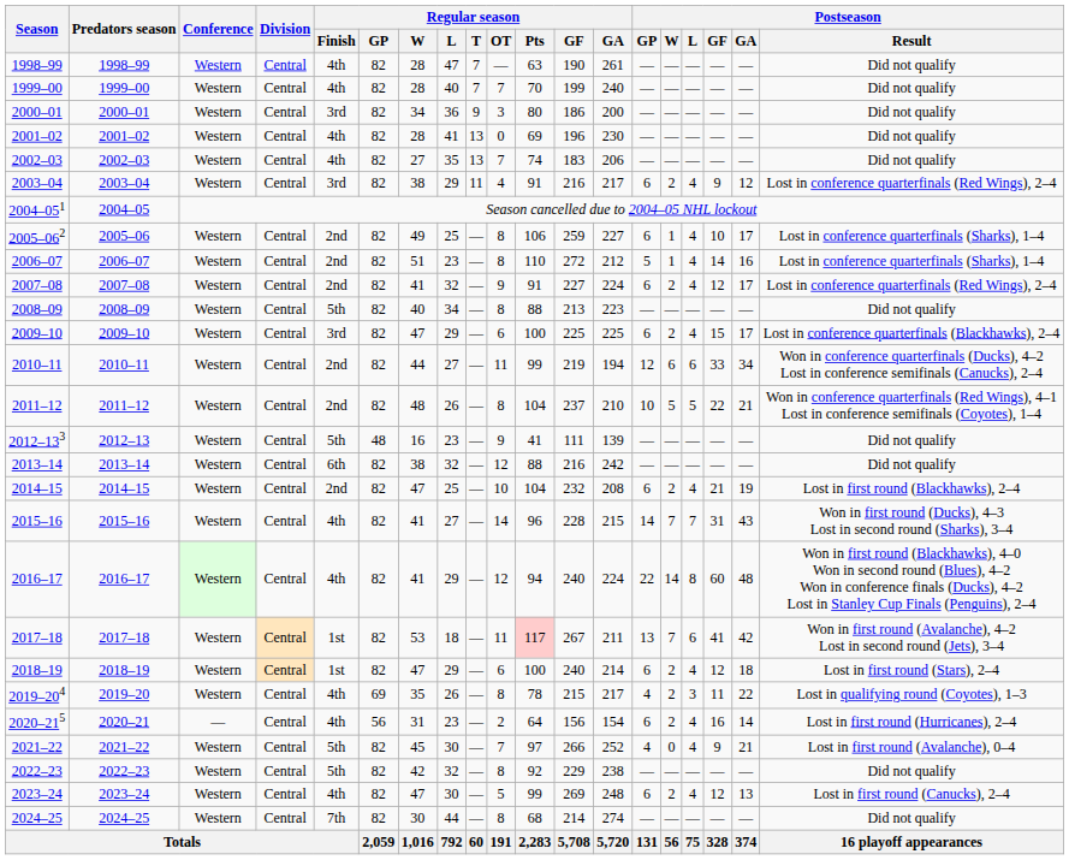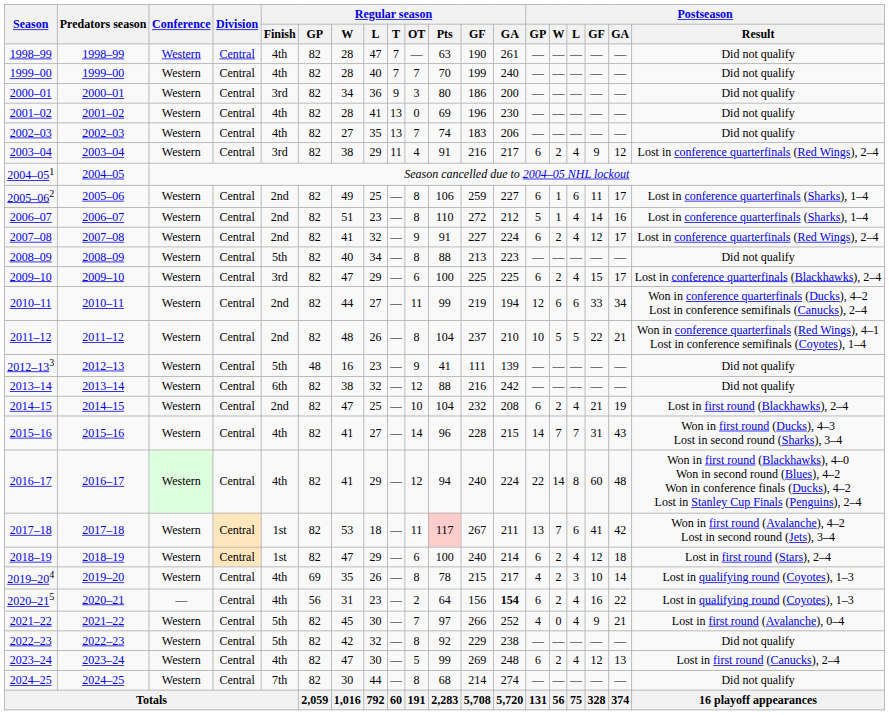 <table class="wikitable" style="text-align:center; font-size: 95%">
 <tr>
 <th rowspan="2"><a href='#'>Season</a></th>
 <th rowspan="2">Predators season</th>
 <th rowspan="2"><a href='#'>Conference</a></th>
 <th rowspan="2"><a href='#'>Division</a></th>
 <th colspan="9"><a href='#'>Regular season</a></th>
 <th colspan="6"><a href='#'>Postseason</a></th>
 </tr>
 <tr>
 <th>Finish</th>
 <th>GP</th>
 <th>W</th>
 <th>L</th>
 <th>T</th>
 <th>OT</th>
 <th>Pts</th>
 <th>GF</th>
 <th>GA</th>
 <th>GP</th>
 <th>W</th>
 <th>L</th>
 <th>GF</th>
 <th>GA</th>
 <th>Result</th>
 </tr>
 <tr>
 <td><a href='#'>1998–99</a></td>
 <td><a href='#'>1998–99</a></td>
 <td><a href='#'>Western</a></td>
 <td><a href='#'>Central</a></td>
 <td>4th</td>
 <td>82</td>
 <td>28</td>
 <td>47</td>
 <td>7</td>
 <td>—</td>
 <td>63</td>
 <td>190</td>
 <td>261</td>
 <td>—</td>
 <td>—</td>
 <td>—</td>
 <td>—</td>
 <td>—</td>
 <td>Did not qualify</td>
 </tr>
 <tr>
 <td><a href='#'>1999–00</a></td>
 <td><a href='#'>1999–00</a></td>
 <td>Western</td>
 <td>Central</td>
 <td>4th</td>
 <td>82</td>
 <td>28</td>
 <td>40</td>
 <td>7</td>
 <td>7</td>
 <td>70</td>
 <td>199</td>
 <td>240</td>
 <td>—</td>
 <td>—</td>
 <td>—</td>
 <td>—</td>
 <td>—</td>
 <td>Did not qualify</td>
 </tr>
 <tr>
 <td><a href='#'>2000–01</a></td>
 <td><a href='#'>2000–01</a></td>
 <td>Western</td>
 <td>Central</td>
 <td>3rd</td>
 <td>82</td>
 <td>34</td>
 <td>36</td>
 <td>9</td>
 <td>3</td>
 <td>80</td>
 <td>186</td>
 <td>200</td>
 <td>—</td>
 <td>—</td>
 <td>—</td>
 <td>—</td>
 <td>—</td>
 <td>Did not qualify</td>
 </tr>
 <tr>
 <td><a href='#'>2001–02</a></td>
 <td><a href='#'>2001–02</a></td>
 <td>Western</td>
 <td>Central</td>
 <td>4th</td>
 <td>82</td>
 <td>28</td>
 <td>41</td>
 <td>13</td>
 <td>0</td>
 <td>69</td>
 <td>196</td>
 <td>230</td>
 <td>—</td>
 <td>—</td>
 <td>—</td>
 <td>—</td>
 <td>—</td>
 <td>Did not qualify</td>
 </tr>
 <tr>
 <td><a href='#'>2002–03</a></td>
 <td><a href='#'>2002–03</a></td>
 <td>Western</td>
 <td>Central</td>
 <td>4th</td>
 <td>82</td>
 <td>27</td>
 <td>35</td>
 <td>13</td>
 <td>7</td>
 <td>74</td>
 <td>183</td>
 <td>206</td>
 <td>—</td>
 <td>—</td>
 <td>—</td>
 <td>—</td>
 <td>—</td>
 <td>Did not qualify</td>
 </tr>
 <tr>
 <td><a href='#'>2003–04</a></td>
 <td><a href='#'>2003–04</a></td>
 <td>Western</td>
 <td>Central</td>
 <td>3rd</td>
 <td>82</td>
 <td>38</td>
 <td>29</td>
 <td>11</td>
 <td>4</td>
 <td>91</td>
 <td>216</td>
 <td>217</td>
 <td>6</td>
 <td>2</td>
 <td>4</td>
 <td>9</td>
 <td>12</td>
 <td>Lost in <a href='#'>conference quarterfinals</a> (<a href='#'>Red Wings</a>), 2–4</td>
 </tr>
 <tr>
 <td><a href='#'>2004–05</a><sup>1</sup></td>
 <td><a href='#'>2004–05</a></td>
 <td colspan="17"><em>Season cancelled due to <a href='#'>2004–05 NHL lockout</a></em></td>
 </tr>
 <tr>
 <td><a href='#'>2005–06</a><sup>2</sup></td>
 <td><a href='#'>2005–06</a></td>
 <td>Western</td>
 <td>Central</td>
 <td>2nd</td>
 <td>82</td>
 <td>49</td>
 <td>25</td>
 <td>—</td>
 <td>8</td>
 <td>106</td>
 <td>259</td>
 <td>227</td>
 <td>6</td>
 <td>1</td>
-<td>4</td>
-<td>10</td>
+<td>6</td>
+<td>11</td>
 <td>17</td>
 <td>Lost in <a href='#'>conference quarterfinals</a> (<a href='#'>Sharks</a>), 1–4</td>
 </tr>
 <tr>
 <td><a href='#'>2006–07</a></td>
 <td><a href='#'>2006–07</a></td>
 <td>Western</td>
 <td>Central</td>
 <td>2nd</td>
 <td>82</td>
 <td>51</td>
 <td>23</td>
 <td>—</td>
 <td>8</td>
 <td>110</td>
 <td>272</td>
 <td>212</td>
 <td>5</td>
 <td>1</td>
 <td>4</td>
 <td>14</td>
 <td>16</td>
 <td>Lost in <a href='#'>conference quarterfinals</a> (<a href='#'>Sharks</a>), 1–4</td>
 </tr>
 <tr>
 <td><a href='#'>2007–08</a></td>
 <td><a href='#'>2007–08</a></td>
 <td>Western</td>
 <td>Central</td>
 <td>2nd</td>
 <td>82</td>
 <td>41</td>
 <td>32</td>
 <td>—</td>
 <td>9</td>
 <td>91</td>
 <td>227</td>
 <td>224</td>
 <td>6</td>
 <td>2</td>
 <td>4</td>
 <td>12</td>
 <td>17</td>
 <td>Lost in <a href='#'>conference quarterfinals</a> (<a href='#'>Red Wings</a>), 2–4</td>
 </tr>
 <tr>
 <td><a href='#'>2008–09</a></td>
 <td><a href='#'>2008–09</a></td>
 <td>Western</td>
 <td>Central</td>
 <td>5th</td>
 <td>82</td>
 <td>40</td>
 <td>34</td>
 <td>—</td>
 <td>8</td>
 <td>88</td>
 <td>213</td>
 <td>223</td>
 <td>—</td>
 <td>—</td>
 <td>—</td>
 <td>—</td>
 <td>—</td>
 <td>Did not qualify</td>
 </tr>
 <tr>
 <td><a href='#'>2009–10</a></td>
 <td><a href='#'>2009–10</a></td>
 <td>Western</td>
 <td>Central</td>
 <td>3rd</td>
 <td>82</td>
 <td>47</td>
 <td>29</td>
 <td>—</td>
 <td>6</td>
 <td>100</td>
 <td>225</td>
 <td>225</td>
 <td>6</td>
 <td>2</td>
 <td>4</td>
 <td>15</td>
 <td>17</td>
 <td>Lost in <a href='#'>conference quarterfinals</a> (<a href='#'>Blackhawks</a>), 2–4</td>
 </tr>
 <tr>
 <td><a href='#'>2010–11</a></td>
 <td><a href='#'>2010–11</a></td>
 <td>Western</td>
 <td>Central</td>
 <td>2nd</td>
 <td>82</td>
 <td>44</td>
 <td>27</td>
 <td>—</td>
 <td>11</td>
 <td>99</td>
 <td>219</td>
 <td>194</td>
 <td>12</td>
 <td>6</td>
 <td>6</td>
 <td>33</td>
 <td>34</td>
 <td>Won in <a href='#'>conference quarterfinals</a> (<a href='#'>Ducks</a>), 4–2<br>Lost in conference semifinals (<a href='#'>Canucks</a>), 2–4</td>
 </tr>
 <tr>
 <td><a href='#'>2011–12</a></td>
 <td><a href='#'>2011–12</a></td>
 <td>Western</td>
 <td>Central</td>
 <td>2nd</td>
 <td>82</td>
 <td>48</td>
 <td>26</td>
 <td>—</td>
 <td>8</td>
 <td>104</td>
 <td>237</td>
 <td>210</td>
 <td>10</td>
 <td>5</td>
 <td>5</td>
 <td>22</td>
 <td>21</td>
 <td>Won in <a href='#'>conference quarterfinals</a> (<a href='#'>Red Wings</a>), 4–1<br>Lost in conference semifinals (<a href='#'>Coyotes</a>), 1–4</td>
 </tr>
 <tr>
 <td><a href='#'>2012–13</a><sup>3</sup></td>
 <td><a href='#'>2012–13</a></td>
 <td>Western</td>
 <td>Central</td>
 <td>5th</td>
 <td>48</td>
 <td>16</td>
 <td>23</td>
 <td>—</td>
 <td>9</td>
 <td>41</td>
 <td>111</td>
 <td>139</td>
 <td>—</td>
 <td>—</td>
 <td>—</td>
 <td>—</td>
 <td>—</td>
 <td>Did not qualify</td>
 </tr>
 <tr>
 <td><a href='#'>2013–14</a></td>
 <td><a href='#'>2013–14</a></td>
 <td>Western</td>
 <td>Central</td>
 <td>6th</td>
 <td>82</td>
 <td>38</td>
 <td>32</td>
 <td>—</td>
 <td>12</td>
 <td>88</td>
 <td>216</td>
 <td>242</td>
 <td>—</td>
 <td>—</td>
 <td>—</td>
 <td>—</td>
 <td>—</td>
 <td>Did not qualify</td>
 </tr>
 <tr>
 <td><a href='#'>2014–15</a></td>
 <td><a href='#'>2014–15</a></td>
 <td>Western</td>
 <td>Central</td>
 <td>2nd</td>
 <td>82</td>
 <td>47</td>
 <td>25</td>
 <td>—</td>
 <td>10</td>
 <td>104</td>
 <td>232</td>
 <td>208</td>
 <td>6</td>
 <td>2</td>
 <td>4</td>
 <td>21</td>
 <td>19</td>
 <td>Lost in <a href='#'>first round</a> (<a href='#'>Blackhawks</a>), 2–4</td>
 </tr>
 <tr>
 <td><a href='#'>2015–16</a></td>
 <td><a href='#'>2015–16</a></td>
 <td>Western</td>
 <td>Central</td>
 <td>4th</td>
 <td>82</td>
 <td>41</td>
 <td>27</td>
 <td>—</td>
 <td>14</td>
 <td>96</td>
 <td>228</td>
 <td>215</td>
 <td>14</td>
 <td>7</td>
 <td>7</td>
 <td>31</td>
 <td>43</td>
 <td>Won in <a href='#'>first round</a> (<a href='#'>Ducks</a>), 4–3<br>Lost in second round (<a href='#'>Sharks</a>), 3–4</td>
 </tr>
 <tr>
 <td><a href='#'>2016–17</a></td>
 <td><a href='#'>2016–17</a></td>
 <td bgcolor="#DDFFDD">Western</td>
 <td>Central</td>
 <td>4th</td>
 <td>82</td>
 <td>41</td>
 <td>29</td>
 <td>—</td>
 <td>12</td>
 <td>94</td>
 <td>240</td>
 <td>224</td>
 <td>22</td>
 <td>14</td>
 <td>8</td>
 <td>60</td>
 <td>48</td>
 <td>Won in <a href='#'>first round</a> (<a href='#'>Blackhawks</a>), 4–0<br>Won in second round (<a href='#'>Blues</a>), 4–2<br>Won in conference finals (<a href='#'>Ducks</a>), 4–2<br>Lost in <a href='#'>Stanley Cup Finals</a> (<a href='#'>Penguins</a>), 2–4</td>
 </tr>
 <tr>
 <td><a href='#'>2017–18</a></td>
 <td><a href='#'>2017–18</a></td>
 <td>Western</td>
 <td bgcolor="#FFE6BD">Central</td>
 <td>1st</td>
 <td>82</td>
 <td>53</td>
 <td>18</td>
 <td>—</td>
 <td>11</td>
 <td style="background: #FFCCCC;">117</td>
 <td>267</td>
 <td>211</td>
 <td>13</td>
 <td>7</td>
 <td>6</td>
 <td>41</td>
 <td>42</td>
 <td>Won in <a href='#'>first round</a> (<a href='#'>Avalanche</a>), 4–2<br>Lost in second round (<a href='#'>Jets</a>), 3–4</td>
 </tr>
 <tr>
 <td><a href='#'>2018–19</a></td>
 <td><a href='#'>2018–19</a></td>
 <td>Western</td>
 <td bgcolor="#FFE6BD">Central</td>
 <td>1st</td>
 <td>82</td>
 <td>47</td>
 <td>29</td>
 <td>—</td>
 <td>6</td>
 <td>100</td>
 <td>240</td>
 <td>214</td>
 <td>6</td>
 <td>2</td>
 <td>4</td>
 <td>12</td>
 <td>18</td>
 <td>Lost in <a href='#'>first round</a> (<a href='#'>Stars</a>), 2–4</td>
 </tr>
 <tr>
 <td><a href='#'>2019–20</a><sup>4</sup></td>
 <td><a href='#'>2019–20</a></td>
 <td>Western</td>
 <td>Central</td>
 <td>4th</td>
 <td>69</td>
 <td>35</td>
 <td>26</td>
 <td>—</td>
 <td>8</td>
 <td>78</td>
 <td>215</td>
 <td>217</td>
 <td>4</td>
 <td>2</td>
 <td>3</td>
-<td>11</td>
-<td>22</td>
+<td>10</td>
+<td>14</td>
 <td>Lost in <a href='#'>qualifying round</a> (<a href='#'>Coyotes</a>), 1–3</td>
 </tr>
 <tr>
 <td><a href='#'>2020–21</a><sup>5</sup></td>
 <td><a href='#'>2020–21</a></td>
 <td>—</td>
 <td>Central</td>
 <td>4th</td>
 <td>56</td>
 <td>31</td>
 <td>23</td>
 <td>—</td>
 <td>2</td>
 <td>64</td>
 <td>156</td>
-<td>154</td>
+<td><strong>154</strong></td>
 <td>6</td>
 <td>2</td>
 <td>4</td>
 <td>16</td>
-<td>14</td>
-<td>Lost in <a href='#'>first round</a> (<a href='#'>Hurricanes</a>), 2–4</td>
+<td>22</td>
+<td>Lost in <a href='#'>qualifying round</a> (<a href='#'>Coyotes</a>), 1–3</td>
 </tr>
 <tr>
 <td><a href='#'>2021–22</a></td>
 <td><a href='#'>2021–22</a></td>
 <td>Western</td>
 <td>Central</td>
 <td>5th</td>
 <td>82</td>
 <td>45</td>
 <td>30</td>
 <td>—</td>
 <td>7</td>
 <td>97</td>
 <td>266</td>
 <td>252</td>
 <td>4</td>
 <td>0</td>
 <td>4</td>
 <td>9</td>
 <td>21</td>
 <td>Lost in <a href='#'>first round</a> (<a href='#'>Avalanche</a>), 0–4</td>
 </tr>
 <tr>
 <td><a href='#'>2022–23</a></td>
 <td><a href='#'>2022–23</a></td>
 <td>Western</td>
 <td>Central</td>
 <td>5th</td>
 <td>82</td>
 <td>42</td>
 <td>32</td>
 <td>—</td>
 <td>8</td>
 <td>92</td>
 <td>229</td>
 <td>238</td>
 <td>—</td>
 <td>—</td>
 <td>—</td>
 <td>—</td>
 <td>—</td>
 <td>Did not qualify</td>
 </tr>
 <tr>
 <td><a href='#'>2023–24</a></td>
 <td><a href='#'>2023–24</a></td>
 <td>Western</td>
 <td>Central</td>
 <td>4th</td>
 <td>82</td>
 <td>47</td>
 <td>30</td>
 <td>—</td>
 <td>5</td>
 <td>99</td>
 <td>269</td>
 <td>248</td>
 <td>6</td>
 <td>2</td>
 <td>4</td>
 <td>12</td>
 <td>13</td>
 <td>Lost in <a href='#'>first round</a> (<a href='#'>Canucks</a>), 2–4</td>
 </tr>
 <tr>
 <td><a href='#'>2024–25</a></td>
 <td><a href='#'>2024–25</a></td>
 <td>Western</td>
 <td>Central</td>
 <td>7th</td>
 <td>82</td>
 <td>30</td>
 <td>44</td>
 <td>—</td>
 <td>8</td>
 <td>68</td>
 <td>214</td>
 <td>274</td>
 <td>—</td>
 <td>—</td>
 <td>—</td>
 <td>—</td>
 <td>—</td>
 <td>Did not qualify</td>
 </tr>
 <tr>
 <th colspan="5">Totals</th>
 <th>2,059</th>
 <th>1,016</th>
 <th>792</th>
 <th>60</th>
 <th>191</th>
 <th>2,283</th>
 <th>5,708</th>
 <th>5,720</th>
 <th>131</th>
 <th>56</th>
 <th>75</th>
 <th>328</th>
 <th>374</th>
 <th>16 playoff appearances</th>
 </tr>
 </table>
